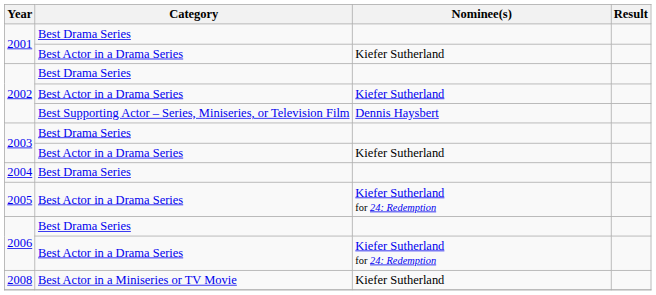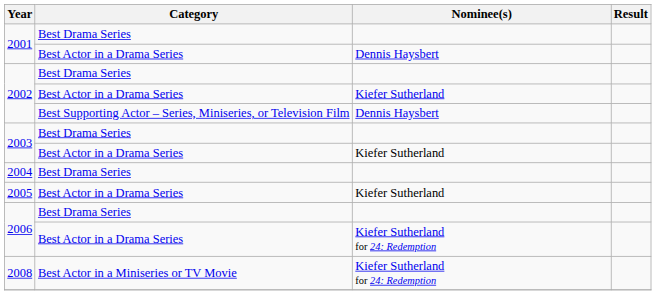 <table class="wikitable">
 <tr>
 <th>Year</th>
 <th>Category</th>
 <th style="width:40%;">Nominee(s)</th>
 <th>Result</th>
 </tr>
 <tr>
 <td rowspan=2><a href='#'>2001</a></td>
 <td><a href='#'>Best Drama Series</a></td>
 <td></td>
 <td></td>
 </tr>
 <tr>
 <td><a href='#'>Best Actor in a Drama Series</a></td>
-<td>Kiefer Sutherland</td>
+<td><a href='#'>Dennis Haysbert</a></td>
 <td></td>
 </tr>
 <tr>
 <td rowspan=3><a href='#'>2002</a></td>
 <td><a href='#'>Best Drama Series</a></td>
 <td></td>
 <td></td>
 </tr>
 <tr>
 <td><a href='#'>Best Actor in a Drama Series</a></td>
 <td><a href='#'>Kiefer Sutherland</a></td>
 <td></td>
 </tr>
 <tr>
 <td><a href='#'>Best Supporting Actor – Series, Miniseries, or Television Film</a></td>
 <td><a href='#'>Dennis Haysbert</a></td>
 <td></td>
 </tr>
 <tr>
 <td rowspan=2><a href='#'>2003</a></td>
 <td><a href='#'>Best Drama Series</a></td>
 <td></td>
 <td></td>
 </tr>
 <tr>
 <td><a href='#'>Best Actor in a Drama Series</a></td>
 <td>Kiefer Sutherland</td>
 <td></td>
 </tr>
 <tr>
 <td rowspan=1><a href='#'>2004</a></td>
 <td><a href='#'>Best Drama Series</a></td>
 <td></td>
 <td></td>
 </tr>
 <tr>
 <td rowspan=1><a href='#'>2005</a></td>
 <td><a href='#'>Best Actor in a Drama Series</a></td>
-<td><a href='#'>Kiefer Sutherland</a><br><small>for <em><a href='#'>24: Redemption</a></em></small></td>
+<td>Kiefer Sutherland</td>
 <td></td>
 </tr>
 <tr>
 <td rowspan=2><a href='#'>2006</a></td>
 <td><a href='#'>Best Drama Series</a></td>
 <td></td>
 <td></td>
 </tr>
 <tr>
 <td><a href='#'>Best Actor in a Drama Series</a></td>
 <td><a href='#'>Kiefer Sutherland</a><br><small>for <em><a href='#'>24: Redemption</a></em></small></td>
 <td></td>
 </tr>
 <tr>
 <td rowspan=1><a href='#'>2008</a></td>
 <td><a href='#'>Best Actor in a Miniseries or TV Movie</a></td>
-<td>Kiefer Sutherland</td>
+<td><a href='#'>Kiefer Sutherland</a><br><small>for <em><a href='#'>24: Redemption</a></em></small></td>
 <td></td>
 </tr>
 <tr>
 </tr>
 </table>
